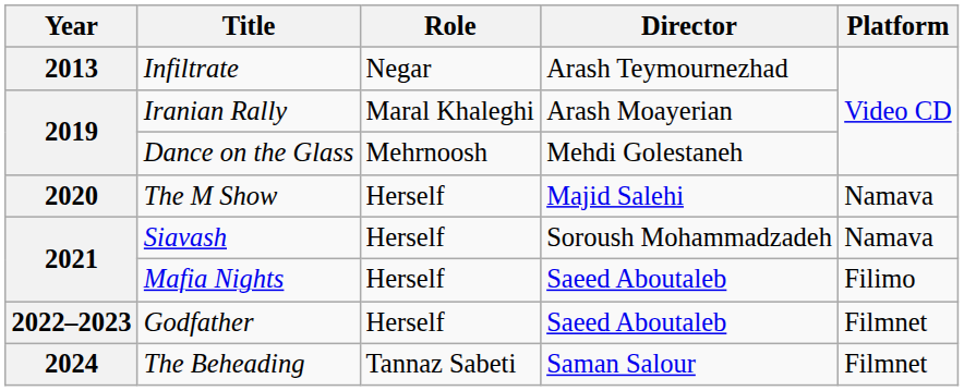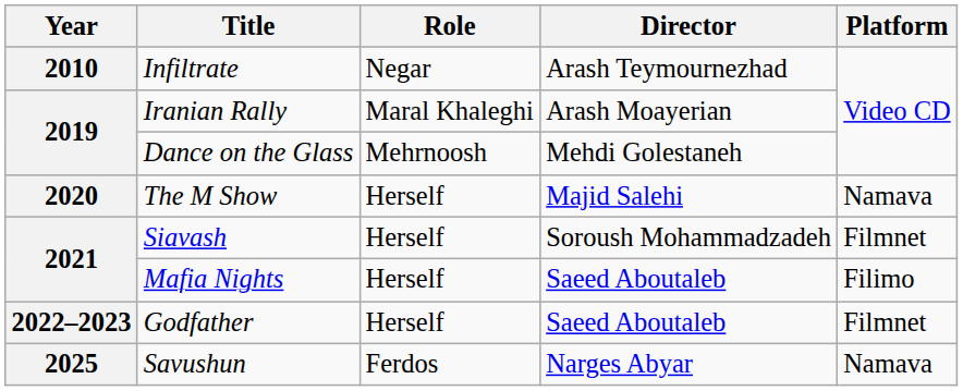 <table class="wikitable plainrowheaders sortable"  style=font-size:100%>
 <tr>
 <th scope="col">Year</th>
 <th scope="col">Title</th>
 <th scope="col">Role</th>
 <th scope="col">Director</th>
 <th scope="col" class="unsortable">Platform</th>
 </tr>
 <tr>
-<th scope="row">2013</th>
+<th scope="row">2010</th>
 <td><em>Infiltrate</em></td>
 <td>Negar</td>
 <td>Arash Teymournezhad</td>
 <td rowspan="3"><a href='#'>Video CD</a></td>
 </tr>
 <tr>
 <th rowspan="2" scope="row">2019</th>
 <td><em>Iranian Rally</em></td>
 <td>Maral Khaleghi</td>
 <td>Arash Moayerian</td>
 </tr>
 <tr>
 <td><em>Dance on the Glass</em></td>
 <td>Mehrnoosh</td>
 <td>Mehdi Golestaneh</td>
 </tr>
 <tr>
 <th scope="row">2020</th>
 <td><em>The M Show</em></td>
 <td>Herself</td>
 <td><a href='#'>Majid Salehi</a></td>
 <td>Namava</td>
 </tr>
 <tr>
 <th scope=row rowspan="2">2021</th>
 <td><em><a href='#'>Siavash</a></em></td>
 <td>Herself</td>
 <td>Soroush Mohammadzadeh</td>
-<td>Namava</td>
+<td>Filmnet</td>
 </tr>
 <tr>
 <td><em><a href='#'>Mafia Nights</a></em></td>
 <td>Herself</td>
 <td><a href='#'>Saeed Aboutaleb</a></td>
 <td>Filimo</td>
 </tr>
 <tr>
 <th scope=row>2022–2023</th>
 <td><em>Godfather</em></td>
 <td>Herself</td>
 <td><a href='#'>Saeed Aboutaleb</a></td>
 <td>Filmnet</td>
 </tr>
 <tr>
-<th scope=row>2024</th>
-<td><em>The Beheading</em></td>
-<td>Tannaz Sabeti</td>
-<td><a href='#'>Saman Salour</a></td>
-<td>Filmnet</td>
+<th scope="row">2025</th>
+<td><em>Savushun</em></td>
+<td>Ferdos</td>
+<td><a href='#'>Narges Abyar</a></td>
+<td>Namava</td>
 </tr>
 </table>
